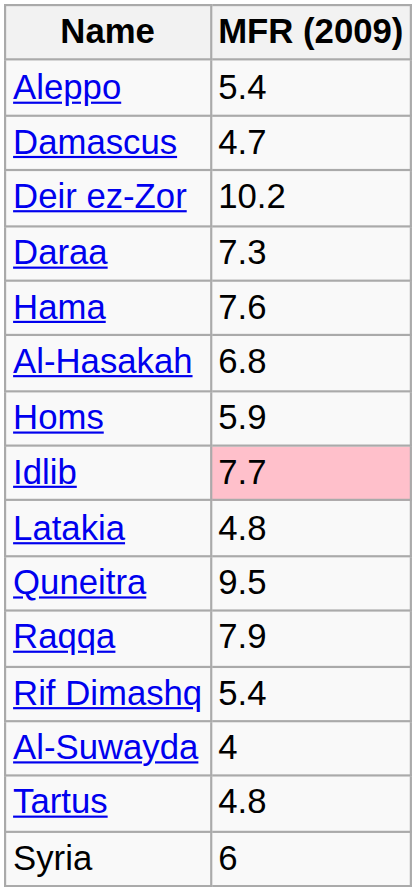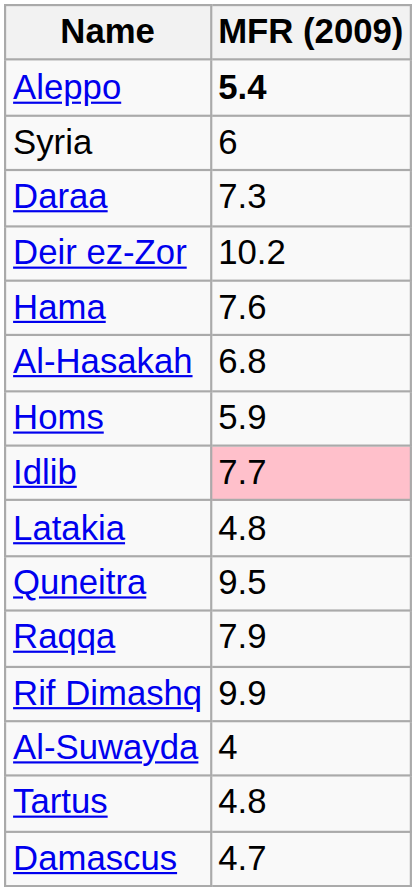 <table class="wikitable sortable">
 <tr>
 <th>Name</th>
 <th>MFR (2009)</th>
 </tr>
 <tr>
 <td><a href='#'>Aleppo</a></td>
-<td>5.4</td>
+<td><strong>5.4</strong></td>
 </tr>
 <tr>
-<td><a href='#'>Damascus</a></td>
-<td>4.7</td>
+<td>Syria</td>
+<td>6</td>
+</tr>
+<tr>
+<td><a href='#'>Daraa</a></td>
+<td>7.3</td>
 </tr>
 <tr>
 <td><a href='#'>Deir ez-Zor</a></td>
 <td>10.2</td>
-</tr>
-<tr>
-<td><a href='#'>Daraa</a></td>
-<td>7.3</td>
 </tr>
 <tr>
 <td><a href='#'>Hama</a></td>
 <td>7.6</td>
 </tr>
 <tr>
 <td><a href='#'>Al-Hasakah</a></td>
 <td>6.8</td>
 </tr>
 <tr>
 <td><a href='#'>Homs</a></td>
 <td>5.9</td>
 </tr>
 <tr>
 <td><a href='#'>Idlib</a></td>
 <td style="background: pink;">7.7</td>
 </tr>
 <tr>
 <td><a href='#'>Latakia</a></td>
 <td>4.8</td>
 </tr>
 <tr>
 <td><a href='#'>Quneitra</a></td>
 <td>9.5</td>
 </tr>
 <tr>
 <td><a href='#'>Raqqa</a></td>
 <td>7.9</td>
 </tr>
 <tr>
 <td><a href='#'>Rif Dimashq</a></td>
-<td>5.4</td>
+<td>9.9</td>
 </tr>
 <tr>
 <td><a href='#'>Al-Suwayda</a></td>
 <td>4</td>
 </tr>
 <tr>
 <td><a href='#'>Tartus</a></td>
 <td>4.8</td>
 </tr>
 <tr>
-<td>Syria</td>
-<td>6</td>
+<td><a href='#'>Damascus</a></td>
+<td>4.7</td>
 </tr>
 </table>
